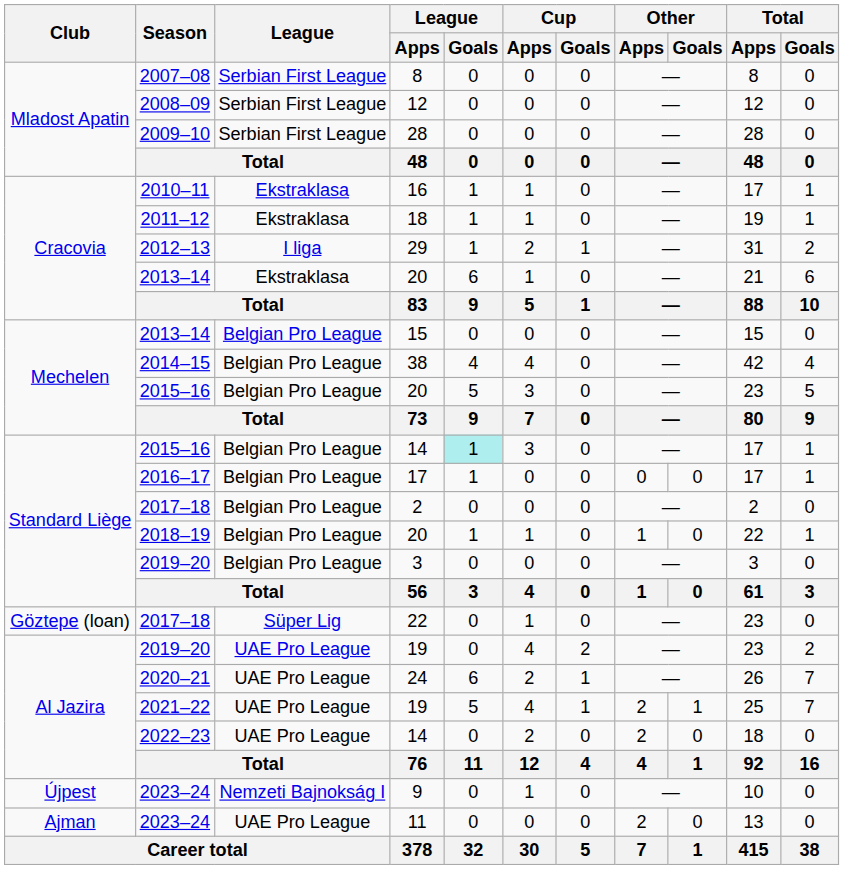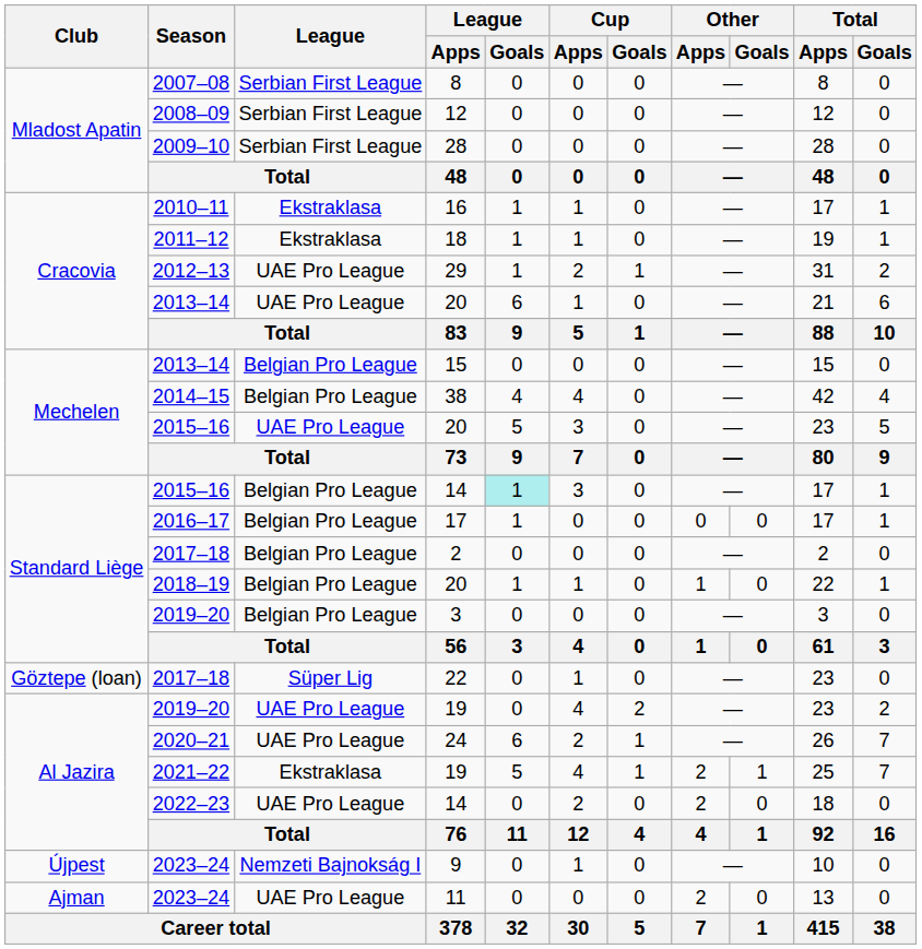 <table class="wikitable" style="text-align:center">
 <tr>
 <th rowspan="2">Club</th>
 <th rowspan="2">Season</th>
 <th rowspan="2">League</th>
 <th colspan="2">League</th>
 <th colspan="2">Cup</th>
 <th colspan="2">Other</th>
 <th colspan="2">Total</th>
 </tr>
 <tr>
 <th>Apps</th>
 <th>Goals</th>
 <th>Apps</th>
 <th>Goals</th>
 <th>Apps</th>
 <th>Goals</th>
 <th>Apps</th>
 <th>Goals</th>
 </tr>
 <tr>
 <td rowspan="4"><a href='#'>Mladost Apatin</a></td>
 <td><a href='#'>2007–08</a></td>
 <td><a href='#'>Serbian First League</a></td>
 <td>8</td>
 <td>0</td>
 <td>0</td>
 <td>0</td>
 <td colspan="2">—</td>
 <td>8</td>
 <td>0</td>
 </tr>
 <tr>
 <td><a href='#'>2008–09</a></td>
 <td>Serbian First League</td>
 <td>12</td>
 <td>0</td>
 <td>0</td>
 <td>0</td>
 <td colspan="2">—</td>
 <td>12</td>
 <td>0</td>
 </tr>
 <tr>
 <td><a href='#'>2009–10</a></td>
 <td>Serbian First League</td>
 <td>28</td>
 <td>0</td>
 <td>0</td>
 <td>0</td>
 <td colspan="2">—</td>
 <td>28</td>
 <td>0</td>
 </tr>
 <tr>
 <th colspan="2">Total</th>
 <th>48</th>
 <th>0</th>
 <th>0</th>
 <th>0</th>
 <th colspan="2">—</th>
 <th>48</th>
 <th>0</th>
 </tr>
 <tr>
 <td rowspan="5"><a href='#'>Cracovia</a></td>
 <td><a href='#'>2010–11</a></td>
 <td><a href='#'>Ekstraklasa</a></td>
 <td>16</td>
 <td>1</td>
 <td>1</td>
 <td>0</td>
 <td colspan="2">—</td>
 <td>17</td>
 <td>1</td>
 </tr>
 <tr>
 <td><a href='#'>2011–12</a></td>
 <td>Ekstraklasa</td>
 <td>18</td>
 <td>1</td>
 <td>1</td>
 <td>0</td>
 <td colspan="2">—</td>
 <td>19</td>
 <td>1</td>
 </tr>
 <tr>
 <td><a href='#'>2012–13</a></td>
-<td><a href='#'>I liga</a></td>
+<td>UAE Pro League</td>
 <td>29</td>
 <td>1</td>
 <td>2</td>
 <td>1</td>
 <td colspan="2">—</td>
 <td>31</td>
 <td>2</td>
 </tr>
 <tr>
 <td><a href='#'>2013–14</a></td>
-<td>Ekstraklasa</td>
+<td>UAE Pro League</td>
 <td>20</td>
 <td>6</td>
 <td>1</td>
 <td>0</td>
 <td colspan="2">—</td>
 <td>21</td>
 <td>6</td>
 </tr>
 <tr>
 <th colspan="2">Total</th>
 <th>83</th>
 <th>9</th>
 <th>5</th>
 <th>1</th>
 <th colspan="2">—</th>
 <th>88</th>
 <th>10</th>
 </tr>
 <tr>
 <td rowspan="4"><a href='#'>Mechelen</a></td>
 <td><a href='#'>2013–14</a></td>
 <td><a href='#'>Belgian Pro League</a></td>
 <td>15</td>
 <td>0</td>
 <td>0</td>
 <td>0</td>
 <td colspan="2">—</td>
 <td>15</td>
 <td>0</td>
 </tr>
 <tr>
 <td><a href='#'>2014–15</a></td>
 <td>Belgian Pro League</td>
 <td>38</td>
 <td>4</td>
 <td>4</td>
 <td>0</td>
 <td colspan="2">—</td>
 <td>42</td>
 <td>4</td>
 </tr>
 <tr>
 <td><a href='#'>2015–16</a></td>
-<td>Belgian Pro League</td>
+<td><a href='#'>UAE Pro League</a></td>
 <td>20</td>
 <td>5</td>
 <td>3</td>
 <td>0</td>
 <td colspan="2">—</td>
 <td>23</td>
 <td>5</td>
 </tr>
 <tr>
 <th colspan="2">Total</th>
 <th>73</th>
 <th>9</th>
 <th>7</th>
 <th>0</th>
 <th colspan="2">—</th>
 <th>80</th>
 <th>9</th>
 </tr>
 <tr>
 <td rowspan="6"><a href='#'>Standard Liège</a></td>
 <td><a href='#'>2015–16</a></td>
 <td>Belgian Pro League</td>
 <td>14</td>
 <td style="background: paleturquoise;">1</td>
 <td>3</td>
 <td>0</td>
 <td colspan="2">—</td>
 <td>17</td>
 <td>1</td>
 </tr>
 <tr>
 <td><a href='#'>2016–17</a></td>
 <td>Belgian Pro League</td>
 <td>17</td>
 <td>1</td>
 <td>0</td>
 <td>0</td>
 <td>0</td>
 <td>0</td>
 <td>17</td>
 <td>1</td>
 </tr>
 <tr>
 <td><a href='#'>2017–18</a></td>
 <td>Belgian Pro League</td>
 <td>2</td>
 <td>0</td>
 <td>0</td>
 <td>0</td>
 <td colspan="2">—</td>
 <td>2</td>
 <td>0</td>
 </tr>
 <tr>
 <td><a href='#'>2018–19</a></td>
 <td>Belgian Pro League</td>
 <td>20</td>
 <td>1</td>
 <td>1</td>
 <td>0</td>
 <td>1</td>
 <td>0</td>
 <td>22</td>
 <td>1</td>
 </tr>
 <tr>
 <td><a href='#'>2019–20</a></td>
 <td>Belgian Pro League</td>
 <td>3</td>
 <td>0</td>
 <td>0</td>
 <td>0</td>
 <td colspan="2">—</td>
 <td>3</td>
 <td>0</td>
 </tr>
 <tr>
 <th colspan="2">Total</th>
 <th>56</th>
 <th>3</th>
 <th>4</th>
 <th>0</th>
 <th>1</th>
 <th>0</th>
 <th>61</th>
 <th>3</th>
 </tr>
 <tr>
 <td><a href='#'>Göztepe</a> (loan)</td>
 <td><a href='#'>2017–18</a></td>
 <td><a href='#'>Süper Lig</a></td>
 <td>22</td>
 <td>0</td>
 <td>1</td>
 <td>0</td>
 <td colspan="2">—</td>
 <td>23</td>
 <td>0</td>
 </tr>
 <tr>
 <td rowspan="5"><a href='#'>Al Jazira</a></td>
 <td><a href='#'>2019–20</a></td>
 <td><a href='#'>UAE Pro League</a></td>
 <td>19</td>
 <td>0</td>
 <td>4</td>
 <td>2</td>
 <td colspan="2">—</td>
 <td>23</td>
 <td>2</td>
 </tr>
 <tr>
 <td><a href='#'>2020–21</a></td>
 <td>UAE Pro League</td>
 <td>24</td>
 <td>6</td>
 <td>2</td>
 <td>1</td>
 <td colspan="2">—</td>
 <td>26</td>
 <td>7</td>
 </tr>
 <tr>
 <td><a href='#'>2021–22</a></td>
-<td>UAE Pro League</td>
+<td>Ekstraklasa</td>
 <td>19</td>
 <td>5</td>
 <td>4</td>
 <td>1</td>
 <td>2</td>
 <td>1</td>
 <td>25</td>
 <td>7</td>
 </tr>
 <tr>
 <td><a href='#'>2022–23</a></td>
 <td>UAE Pro League</td>
 <td>14</td>
 <td>0</td>
 <td>2</td>
 <td>0</td>
 <td>2</td>
 <td>0</td>
 <td>18</td>
 <td>0</td>
 </tr>
 <tr>
 <th colspan="2">Total</th>
 <th>76</th>
 <th>11</th>
 <th>12</th>
 <th>4</th>
 <th>4</th>
 <th>1</th>
 <th>92</th>
 <th>16</th>
 </tr>
 <tr>
 <td><a href='#'>Újpest</a></td>
 <td><a href='#'>2023–24</a></td>
 <td><a href='#'>Nemzeti Bajnokság I</a></td>
 <td>9</td>
 <td>0</td>
 <td>1</td>
 <td>0</td>
 <td colspan="2">—</td>
 <td>10</td>
 <td>0</td>
 </tr>
 <tr>
 <td><a href='#'>Ajman</a></td>
 <td><a href='#'>2023–24</a></td>
 <td>UAE Pro League</td>
 <td>11</td>
 <td>0</td>
 <td>0</td>
 <td>0</td>
 <td>2</td>
 <td>0</td>
 <td>13</td>
 <td>0</td>
 </tr>
 <tr>
 <th colspan="3">Career total</th>
 <th>378</th>
 <th>32</th>
 <th>30</th>
 <th>5</th>
 <th>7</th>
 <th>1</th>
 <th>415</th>
 <th>38</th>
 </tr>
 </table>
